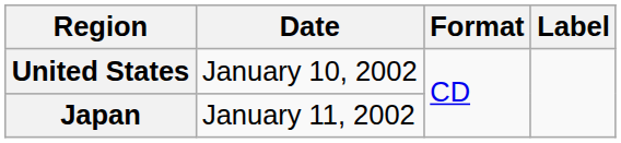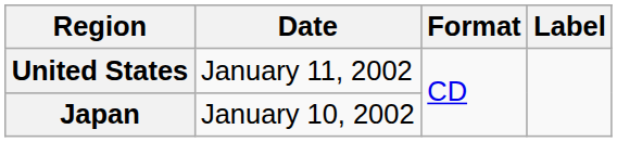 <table class="wikitable sortable plainrowheaders">
 <tr>
 <th scope="col">Region</th>
 <th scope="col">Date</th>
 <th scope="col">Format</th>
 <th scope="col">Label</th>
 </tr>
 <tr>
 <th scope="row">United States</th>
-<td>January 10, 2002</td>
+<td>January 11, 2002</td>
 <td rowspan="2"><a href='#'>CD</a></td>
 <td rowspan="2"></td>
 </tr>
 <tr>
 <th scope="row">Japan</th>
-<td>January 11, 2002</td>
+<td>January 10, 2002</td>
 </tr>
 </table>
